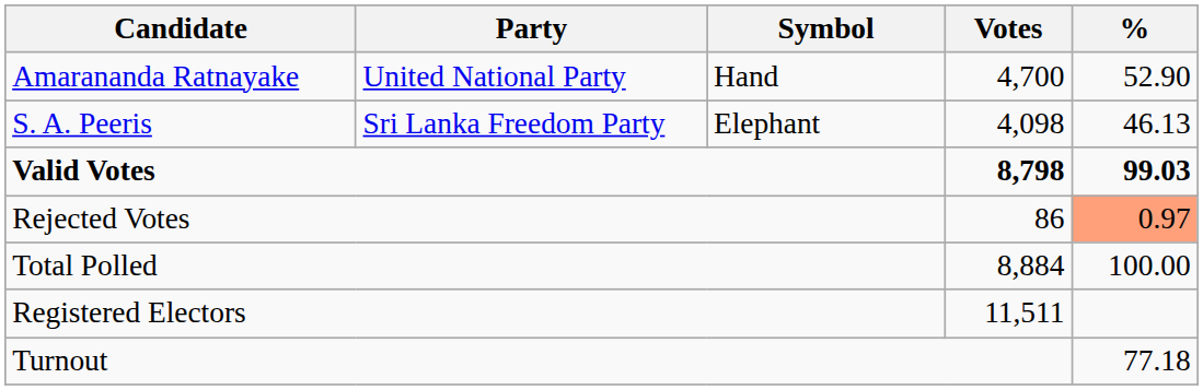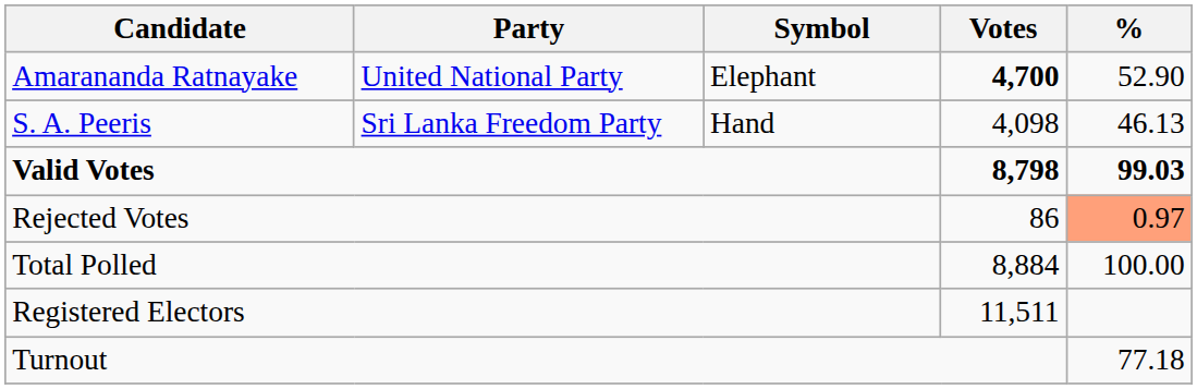 <table class="wikitable" border="1" style="text-align:right;">
 <tr>
 <th align=left width="180">Candidate</th>
 <th align=left width="180">Party</th>
 <th align=left width="120">Symbol</th>
 <th align=left width="60">Votes</th>
 <th align=left width="60">%</th>
 </tr>
 <tr>
 <td align=left><a href='#'>Amarananda Ratnayake</a></td>
 <td align=left><a href='#'>United National Party</a></td>
-<td align=left>Hand</td>
-<td>4,700</td>
+<td align=left>Elephant</td>
+<td><strong>4,700</strong></td>
 <td>52.90</td>
 </tr>
 <tr>
 <td align=left><a href='#'>S. A. Peeris</a></td>
 <td align=left><a href='#'>Sri Lanka Freedom Party</a></td>
-<td align=left>Elephant</td>
+<td align=left>Hand</td>
 <td>4,098</td>
 <td>46.13</td>
 </tr>
 <tr>
 <td align=left colspan=3><strong>Valid Votes</strong></td>
 <td><strong>8,798</strong></td>
 <td><strong>99.03</strong></td>
 </tr>
 <tr>
 <td align=left colspan=3>Rejected Votes</td>
 <td>86</td>
 <td style="background: lightsalmon;">0.97</td>
 </tr>
 <tr>
 <td align=left colspan=3>Total Polled</td>
 <td>8,884</td>
 <td>100.00</td>
 </tr>
 <tr>
 <td align=left colspan=3>Registered Electors</td>
 <td>11,511</td>
 <td></td>
 </tr>
 <tr>
 <td align=left colspan=4>Turnout</td>
 <td>77.18</td>
 </tr>
 </table>
